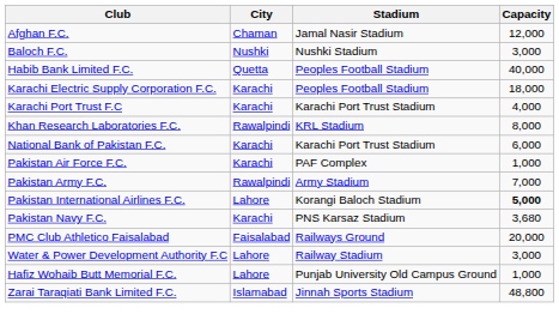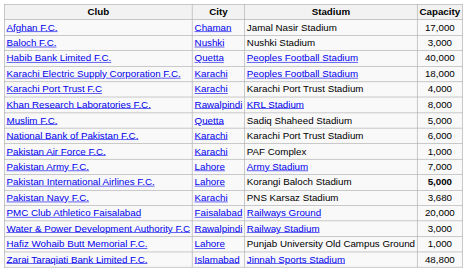 <table class="wikitable sortable">
 <tr>
 <th>Club</th>
 <th>City</th>
 <th>Stadium</th>
 <th>Capacity</th>
 </tr>
 <tr>
 <td><a href='#'>Afghan F.C.</a></td>
 <td><a href='#'>Chaman</a></td>
 <td>Jamal Nasir Stadium</td>
-<td style="text-align:center;">12,000</td>
+<td style="text-align:center;">17,000</td>
 </tr>
 <tr>
 <td><a href='#'>Baloch F.C.</a></td>
 <td><a href='#'>Nushki</a></td>
 <td>Nushki Stadium</td>
 <td style="text-align:center;">3,000</td>
 </tr>
 <tr>
 <td><a href='#'>Habib Bank Limited F.C.</a></td>
 <td><a href='#'>Quetta</a></td>
 <td><a href='#'>Peoples Football Stadium</a></td>
 <td style="text-align:center;">40,000</td>
 </tr>
 <tr>
 <td><a href='#'>Karachi Electric Supply Corporation F.C.</a></td>
 <td><a href='#'>Karachi</a></td>
 <td><a href='#'>Peoples Football Stadium</a></td>
 <td style="text-align:center;">18,000</td>
 </tr>
 <tr>
 <td><a href='#'>Karachi Port Trust F.C</a></td>
 <td><a href='#'>Karachi</a></td>
 <td>Karachi Port Trust Stadium</td>
 <td style="text-align:center;">4,000</td>
 </tr>
 <tr>
 <td><a href='#'>Khan Research Laboratories F.C.</a></td>
 <td><a href='#'>Rawalpindi</a></td>
 <td><a href='#'>KRL Stadium</a></td>
 <td style="text-align:center;">8,000</td>
 </tr>
 <tr>
+<td><a href='#'>Muslim F.C.</a></td>
+<td><a href='#'>Quetta</a></td>
+<td>Sadiq Shaheed Stadium</td>
+<td style="text-align:center;">5,000</td>
+</tr>
+<tr>
 <td><a href='#'>National Bank of Pakistan F.C.</a></td>
 <td><a href='#'>Karachi</a></td>
 <td>Karachi Port Trust Stadium</td>
 <td style="text-align:center;">6,000</td>
 </tr>
 <tr>
 <td><a href='#'>Pakistan Air Force F.C.</a></td>
 <td><a href='#'>Karachi</a></td>
 <td>PAF Complex</td>
 <td style="text-align:center;">1,000</td>
 </tr>
 <tr>
 <td><a href='#'>Pakistan Army F.C.</a></td>
-<td><a href='#'>Rawalpindi</a></td>
+<td><a href='#'>Lahore</a></td>
 <td><a href='#'>Army Stadium</a></td>
 <td style="text-align:center;">7,000</td>
 </tr>
 <tr>
 <td><a href='#'>Pakistan International Airlines F.C.</a></td>
 <td><a href='#'>Lahore</a></td>
 <td>Korangi Baloch Stadium</td>
 <td style="text-align:center;"><strong>5,000</strong></td>
 </tr>
 <tr>
 <td><a href='#'>Pakistan Navy F.C.</a></td>
 <td><a href='#'>Karachi</a></td>
 <td>PNS Karsaz Stadium</td>
 <td style="text-align:center;">3,680</td>
 </tr>
 <tr>
 <td><a href='#'>PMC Club Athletico Faisalabad</a></td>
 <td><a href='#'>Faisalabad</a></td>
 <td><a href='#'>Railways Ground</a></td>
 <td style="text-align:center;">20,000</td>
 </tr>
 <tr>
 <td><a href='#'>Water & Power Development Authority F.C</a></td>
-<td><a href='#'>Lahore</a></td>
+<td><a href='#'>Rawalpindi</a></td>
 <td><a href='#'>Railway Stadium</a></td>
 <td style="text-align:center;">3,000</td>
 </tr>
 <tr>
 <td><a href='#'>Hafiz Wohaib Butt Memorial F.C.</a></td>
 <td><a href='#'>Lahore</a></td>
 <td>Punjab University Old Campus Ground</td>
 <td style="text-align:center;">1,000</td>
 </tr>
 <tr>
 <td><a href='#'>Zarai Taraqiati Bank Limited F.C.</a></td>
 <td><a href='#'>Islamabad</a></td>
 <td><a href='#'>Jinnah Sports Stadium</a></td>
 <td style="text-align:center;">48,800</td>
 </tr>
 </table>
